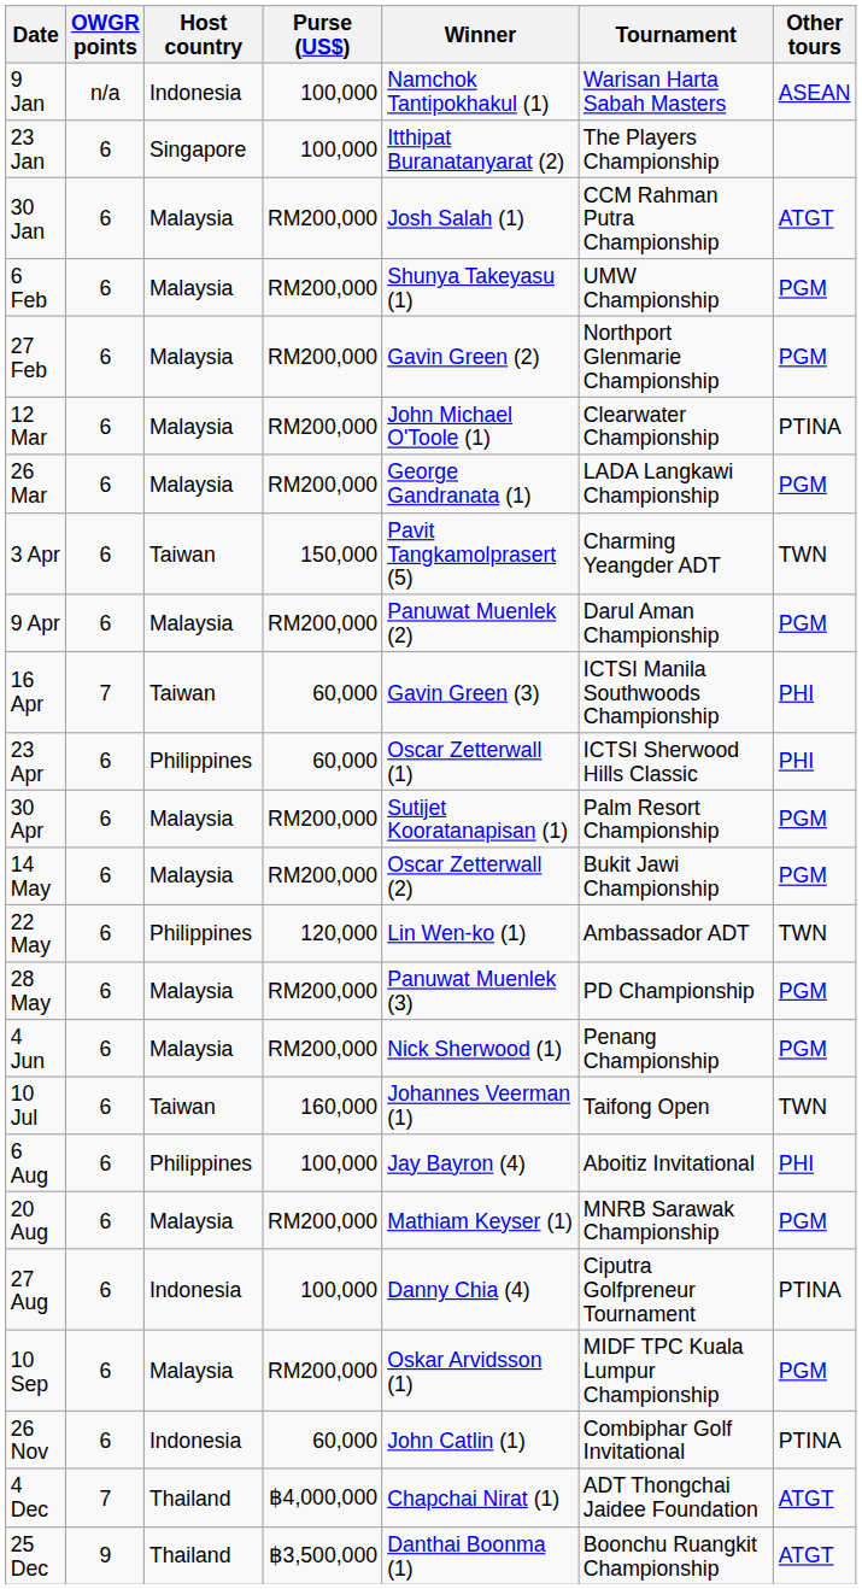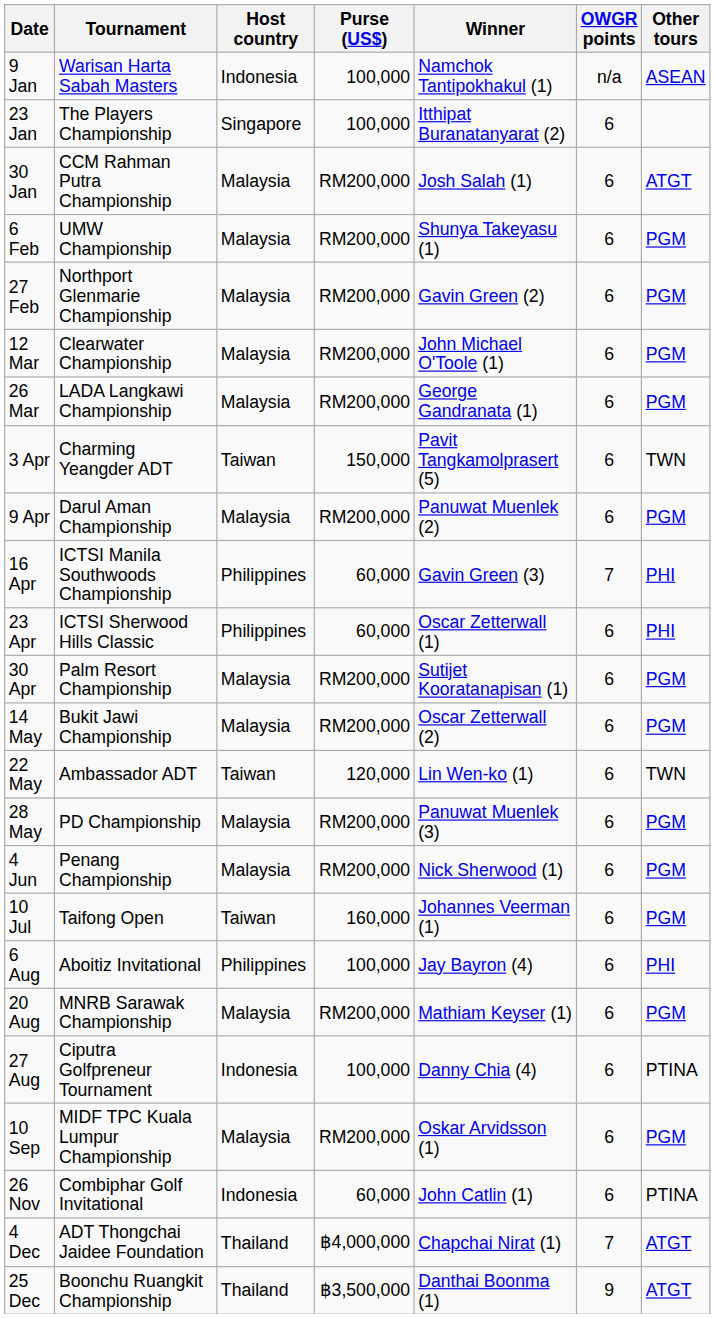 <table class="wikitable" style="font-size:95%">
 <tr>
 <th>Date</th>
-<th><a href='#'>OWGR</a><br>points</th>
+<th>Tournament</th>
 <th>Host country</th>
 <th>Purse<br>(<a href='#'>US$</a>)</th>
 <th>Winner</th>
-<th>Tournament</th>
+<th><a href='#'>OWGR</a><br>points</th>
 <th>Other<br>tours</th>
 </tr>
 <tr>
 <td>9 Jan</td>
-<td align=center>n/a</td>
+<td><a href='#'>Warisan Harta Sabah Masters</a></td>
 <td>Indonesia</td>
 <td align=right>100,000</td>
 <td> <a href='#'>Namchok Tantipokhakul</a> (1)</td>
-<td><a href='#'>Warisan Harta Sabah Masters</a></td>
+<td align=center>n/a</td>
 <td><a href='#'>ASEAN</a></td>
 </tr>
 <tr>
 <td>23 Jan</td>
-<td align=center>6</td>
+<td>The Players Championship</td>
 <td>Singapore</td>
 <td align=right>100,000</td>
 <td> <a href='#'>Itthipat Buranatanyarat</a> (2)</td>
-<td>The Players Championship</td>
+<td align=center>6</td>
 <td></td>
 </tr>
 <tr>
 <td>30 Jan</td>
-<td align=center>6</td>
+<td>CCM Rahman Putra Championship</td>
 <td>Malaysia</td>
 <td align=right>RM200,000</td>
 <td> <a href='#'>Josh Salah</a> (1)</td>
-<td>CCM Rahman Putra Championship</td>
+<td align=center>6</td>
 <td><a href='#'>ATGT</a></td>
 </tr>
 <tr>
 <td>6 Feb</td>
-<td align=center>6</td>
+<td>UMW Championship</td>
 <td>Malaysia</td>
 <td align=right>RM200,000</td>
 <td> <a href='#'>Shunya Takeyasu</a> (1)</td>
-<td>UMW Championship</td>
+<td align=center>6</td>
 <td><a href='#'>PGM</a></td>
 </tr>
 <tr>
 <td>27 Feb</td>
-<td align=center>6</td>
+<td>Northport Glenmarie Championship</td>
 <td>Malaysia</td>
 <td align=right>RM200,000</td>
 <td> <a href='#'>Gavin Green</a> (2)</td>
-<td>Northport Glenmarie Championship</td>
+<td align=center>6</td>
 <td><a href='#'>PGM</a></td>
 </tr>
 <tr>
 <td>12 Mar</td>
-<td align=center>6</td>
+<td>Clearwater Championship</td>
 <td>Malaysia</td>
 <td align=right>RM200,000</td>
 <td> <a href='#'>John Michael O'Toole</a> (1)</td>
-<td>Clearwater Championship</td>
-<td>PTINA</td>
+<td align=center>6</td>
+<td><a href='#'>PGM</a></td>
 </tr>
 <tr>
 <td>26 Mar</td>
-<td align=center>6</td>
+<td>LADA Langkawi Championship</td>
 <td>Malaysia</td>
 <td align=right>RM200,000</td>
 <td> <a href='#'>George Gandranata</a> (1)</td>
-<td>LADA Langkawi Championship</td>
+<td align=center>6</td>
 <td><a href='#'>PGM</a></td>
 </tr>
 <tr>
 <td>3 Apr</td>
-<td align=center>6</td>
+<td>Charming Yeangder ADT</td>
 <td>Taiwan</td>
 <td align=right>150,000</td>
 <td> <a href='#'>Pavit Tangkamolprasert</a> (5)</td>
-<td>Charming Yeangder ADT</td>
+<td align=center>6</td>
 <td>TWN</td>
 </tr>
 <tr>
 <td>9 Apr</td>
-<td align=center>6</td>
+<td>Darul Aman Championship</td>
 <td>Malaysia</td>
 <td align=right>RM200,000</td>
 <td> <a href='#'>Panuwat Muenlek</a> (2)</td>
-<td>Darul Aman Championship</td>
+<td align=center>6</td>
 <td><a href='#'>PGM</a></td>
 </tr>
 <tr>
 <td>16 Apr</td>
-<td align=center>7</td>
-<td>Taiwan</td>
+<td>ICTSI Manila Southwoods Championship</td>
+<td>Philippines</td>
 <td align=right>60,000</td>
 <td> <a href='#'>Gavin Green</a> (3)</td>
-<td>ICTSI Manila Southwoods Championship</td>
+<td align=center>7</td>
 <td><a href='#'>PHI</a></td>
 </tr>
 <tr>
 <td>23 Apr</td>
-<td align=center>6</td>
+<td>ICTSI Sherwood Hills Classic</td>
 <td>Philippines</td>
 <td align=right>60,000</td>
 <td> <a href='#'>Oscar Zetterwall</a> (1)</td>
-<td>ICTSI Sherwood Hills Classic</td>
+<td align=center>6</td>
 <td><a href='#'>PHI</a></td>
 </tr>
 <tr>
 <td>30 Apr</td>
-<td align=center>6</td>
+<td>Palm Resort Championship</td>
 <td>Malaysia</td>
 <td align=right>RM200,000</td>
 <td> <a href='#'>Sutijet Kooratanapisan</a> (1)</td>
-<td>Palm Resort Championship</td>
+<td align=center>6</td>
 <td><a href='#'>PGM</a></td>
 </tr>
 <tr>
 <td>14 May</td>
-<td align=center>6</td>
+<td>Bukit Jawi Championship</td>
 <td>Malaysia</td>
 <td align=right>RM200,000</td>
 <td> <a href='#'>Oscar Zetterwall</a> (2)</td>
-<td>Bukit Jawi Championship</td>
+<td align=center>6</td>
 <td><a href='#'>PGM</a></td>
 </tr>
 <tr>
 <td>22 May</td>
-<td align=center>6</td>
-<td>Philippines</td>
+<td>Ambassador ADT</td>
+<td>Taiwan</td>
 <td align=right>120,000</td>
 <td> <a href='#'>Lin Wen-ko</a> (1)</td>
-<td>Ambassador ADT</td>
+<td align=center>6</td>
 <td>TWN</td>
 </tr>
 <tr>
 <td>28 May</td>
-<td align=center>6</td>
+<td>PD Championship</td>
 <td>Malaysia</td>
 <td align=right>RM200,000</td>
 <td> <a href='#'>Panuwat Muenlek</a> (3)</td>
-<td>PD Championship</td>
+<td align=center>6</td>
 <td><a href='#'>PGM</a></td>
 </tr>
 <tr>
 <td>4 Jun</td>
-<td align=center>6</td>
+<td>Penang Championship</td>
 <td>Malaysia</td>
 <td align=right>RM200,000</td>
 <td> <a href='#'>Nick Sherwood</a> (1)</td>
-<td>Penang Championship</td>
+<td align=center>6</td>
 <td><a href='#'>PGM</a></td>
 </tr>
 <tr>
 <td>10 Jul</td>
-<td align=center>6</td>
+<td>Taifong Open</td>
 <td>Taiwan</td>
 <td align=right>160,000</td>
 <td> <a href='#'>Johannes Veerman</a> (1)</td>
-<td>Taifong Open</td>
-<td>TWN</td>
+<td align=center>6</td>
+<td><a href='#'>PGM</a></td>
 </tr>
 <tr>
 <td>6 Aug</td>
-<td align=center>6</td>
+<td>Aboitiz Invitational</td>
 <td>Philippines</td>
 <td align=right>100,000</td>
 <td> <a href='#'>Jay Bayron</a> (4)</td>
-<td>Aboitiz Invitational</td>
+<td align=center>6</td>
 <td><a href='#'>PHI</a></td>
 </tr>
 <tr>
 <td>20 Aug</td>
-<td align=center>6</td>
+<td>MNRB Sarawak Championship</td>
 <td>Malaysia</td>
 <td align=right>RM200,000</td>
 <td> <a href='#'>Mathiam Keyser</a> (1)</td>
-<td>MNRB Sarawak Championship</td>
+<td align=center>6</td>
 <td><a href='#'>PGM</a></td>
 </tr>
 <tr>
 <td>27 Aug</td>
-<td align=center>6</td>
+<td>Ciputra Golfpreneur Tournament</td>
 <td>Indonesia</td>
 <td align=right>100,000</td>
 <td> <a href='#'>Danny Chia</a> (4)</td>
-<td>Ciputra Golfpreneur Tournament</td>
+<td align=center>6</td>
 <td>PTINA</td>
 </tr>
 <tr>
 <td>10 Sep</td>
-<td align=center>6</td>
+<td>MIDF TPC Kuala Lumpur Championship</td>
 <td>Malaysia</td>
 <td align=right>RM200,000</td>
 <td> <a href='#'>Oskar Arvidsson</a> (1)</td>
-<td>MIDF TPC Kuala Lumpur Championship</td>
+<td align=center>6</td>
 <td><a href='#'>PGM</a></td>
 </tr>
 <tr>
 <td>26 Nov</td>
-<td align=center>6</td>
+<td>Combiphar Golf Invitational</td>
 <td>Indonesia</td>
 <td align=right>60,000</td>
 <td> <a href='#'>John Catlin</a> (1)</td>
-<td>Combiphar Golf Invitational</td>
+<td align=center>6</td>
 <td>PTINA</td>
 </tr>
 <tr>
 <td>4 Dec</td>
-<td align=center>7</td>
+<td>ADT Thongchai Jaidee Foundation</td>
 <td>Thailand</td>
 <td align=right>฿4,000,000</td>
 <td> <a href='#'>Chapchai Nirat</a> (1)</td>
-<td>ADT Thongchai Jaidee Foundation</td>
+<td align=center>7</td>
 <td><a href='#'>ATGT</a></td>
 </tr>
 <tr>
 <td>25 Dec</td>
-<td align=center>9</td>
+<td>Boonchu Ruangkit Championship</td>
 <td>Thailand</td>
 <td align=right>฿3,500,000</td>
 <td> <a href='#'>Danthai Boonma</a> (1)</td>
-<td>Boonchu Ruangkit Championship</td>
+<td align=center>9</td>
 <td><a href='#'>ATGT</a></td>
 </tr>
 </table>
